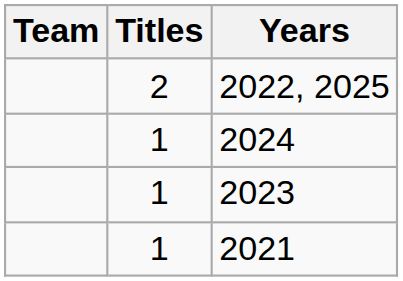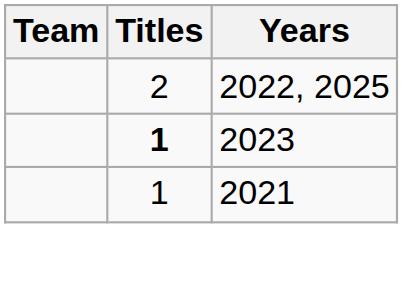 <table class="wikitable sortable" style="text-align:center">
 <tr>
 <th>Team</th>
 <th>Titles</th>
 <th>Years</th>
 </tr>
 <tr>
 <td style=></td>
 <td>2</td>
 <td align=left>2022, 2025</td>
 </tr>
 <tr>
 <td style=></td>
-<td>1</td>
-<td align=left>2024</td>
-</tr>
-<tr>
-<td style=></td>
-<td>1</td>
+<td><strong>1</strong></td>
 <td align=left>2023</td>
 </tr>
 <tr>
 <td style=></td>
 <td>1</td>
 <td align=left>2021</td>
 </tr>
 </table>
